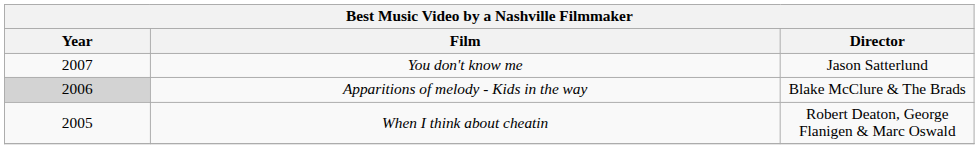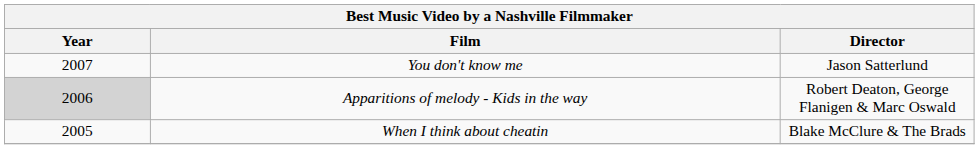 <table class="wikitable" width="80%">
 <tr>
 <th colspan="3" align="center">Best Music Video by a Nashville Filmmaker</th>
 </tr>
 <tr>
 <th width="15%">Year</th>
 <th width="65%">Film</th>
 <th width="20%">Director</th>
 </tr>
 <tr>
 <td align="center">2007</td>
 <td align="center"><em>You don't know me</em></td>
 <td align="center">Jason Satterlund</td>
 </tr>
 <tr>
 <td align="center" style="background: lightgrey;">2006</td>
 <td align="center"><em>Apparitions of melody - Kids in the way</em></td>
-<td align="center">Blake McClure & The Brads</td>
+<td align="center">Robert Deaton, George Flanigen & Marc Oswald</td>
 </tr>
 <tr>
 <td align="center">2005</td>
 <td align="center"><em>When I think about cheatin<strong></td>
-<td align="center">Robert Deaton, George Flanigen & Marc Oswald</td>
+<td align="center">Blake McClure & The Brads</td>
 </tr>
 <tr>
 </tr>
 </table>
